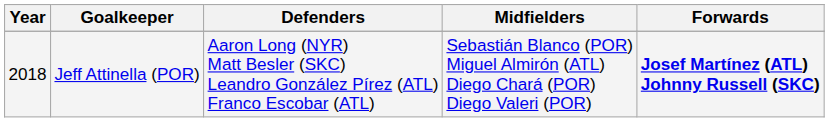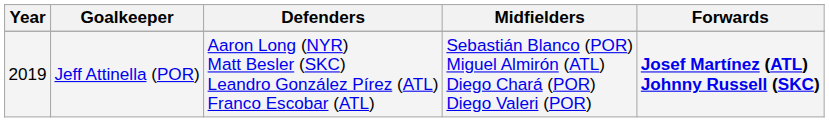 <table class="wikitable">
 <tr>
 <th>Year</th>
 <th>Goalkeeper</th>
 <th>Defenders</th>
 <th>Midfielders</th>
 <th>Forwards</th>
 </tr>
 <tr>
 </tr>
 <tr style="background:#f4f4f4;">
-<td style="text-align: center;">2018<br></td>
+<td style="text-align: center;">2019<br></td>
 <td> <a href='#'>Jeff Attinella</a> (<a href='#'>POR</a>)</td>
 <td> <a href='#'>Aaron Long</a> (<a href='#'>NYR</a>)<br> <a href='#'>Matt Besler</a> (<a href='#'>SKC</a>)<br> <a href='#'>Leandro González Pírez</a> (<a href='#'>ATL</a>)<br> <a href='#'>Franco Escobar</a> (<a href='#'>ATL</a>)</td>
 <td> <a href='#'>Sebastián Blanco</a> (<a href='#'>POR</a>)<br> <a href='#'>Miguel Almirón</a> (<a href='#'>ATL</a>)<br> <a href='#'>Diego Chará</a> (<a href='#'>POR</a>)<br> <a href='#'>Diego Valeri</a> (<a href='#'>POR</a>)</td>
 <td><strong> <a href='#'>Josef Martínez</a> (<a href='#'>ATL</a>)<br> <a href='#'>Johnny Russell</a> (<a href='#'>SKC</a>)</strong></td>
 </tr>
 </table>
